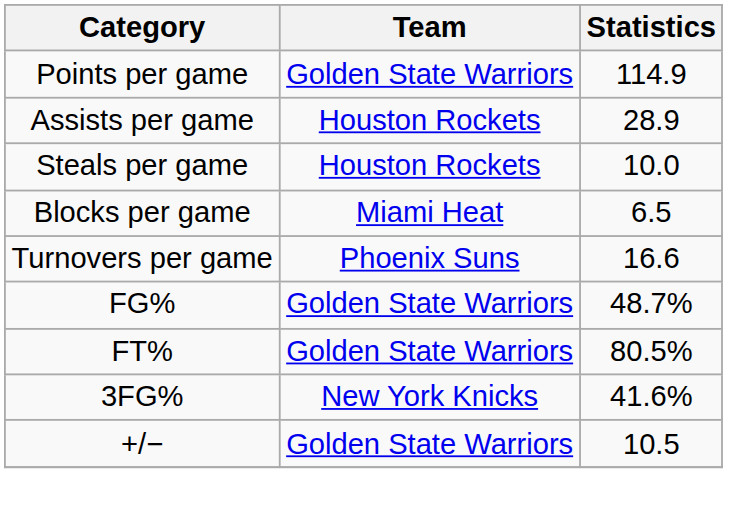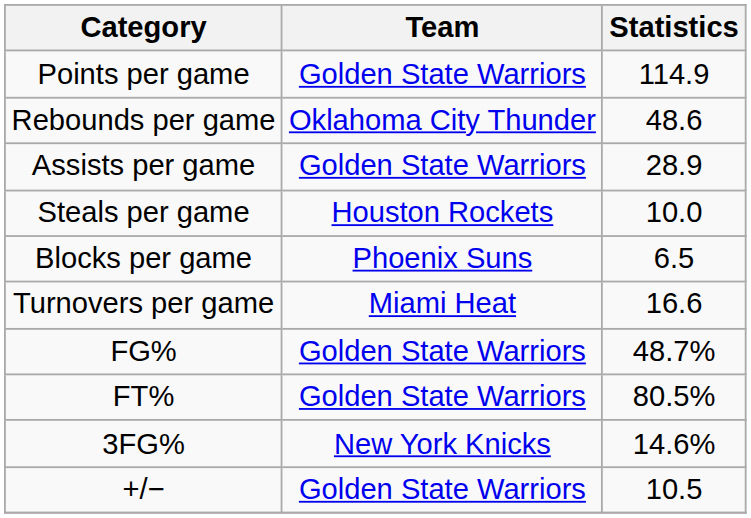 <table class="wikitable" style="text-align:center">
 <tr>
 <th>Category</th>
 <th>Team</th>
 <th>Statistics</th>
 </tr>
 <tr>
 <td>Points per game</td>
 <td><a href='#'>Golden State Warriors</a></td>
 <td>114.9</td>
 </tr>
 <tr>
+<td>Rebounds per game</td>
+<td><a href='#'>Oklahoma City Thunder</a></td>
+<td>48.6</td>
+</tr>
+<tr>
 <td>Assists per game</td>
-<td><a href='#'>Houston Rockets</a></td>
+<td><a href='#'>Golden State Warriors</a></td>
 <td>28.9</td>
 </tr>
 <tr>
 <td>Steals per game</td>
 <td><a href='#'>Houston Rockets</a></td>
 <td>10.0</td>
 </tr>
 <tr>
 <td>Blocks per game</td>
-<td><a href='#'>Miami Heat</a></td>
+<td><a href='#'>Phoenix Suns</a></td>
 <td>6.5</td>
 </tr>
 <tr>
 <td>Turnovers per game</td>
-<td><a href='#'>Phoenix Suns</a></td>
+<td><a href='#'>Miami Heat</a></td>
 <td>16.6</td>
 </tr>
 <tr>
 <td>FG%</td>
 <td><a href='#'>Golden State Warriors</a></td>
 <td>48.7%</td>
 </tr>
 <tr>
 <td>FT%</td>
 <td><a href='#'>Golden State Warriors</a></td>
 <td>80.5%</td>
 </tr>
 <tr>
 <td>3FG%</td>
 <td><a href='#'>New York Knicks</a></td>
-<td>41.6%</td>
+<td>14.6%</td>
 </tr>
 <tr>
 <td>+/−</td>
 <td><a href='#'>Golden State Warriors</a></td>
 <td>10.5</td>
 </tr>
 <tr>
 </tr>
 </table>
